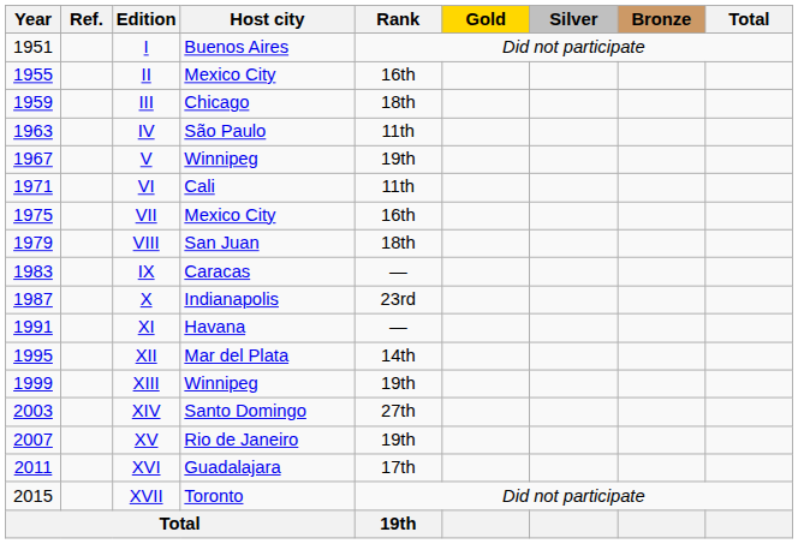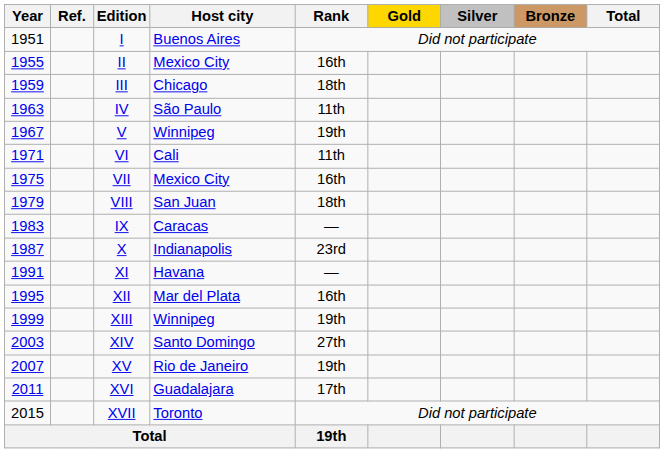 <table class="wikitable sortable" style="text-align:center;">
 <tr>
 <th scope="col"> Year </th>
 <th scope="col" class="unsortable"> Ref. </th>
 <th scope="col">Edition</th>
 <th scope="col" style="width:150px;">Host city</th>
 <th scope="col" style="width:4.5em;"> Rank </th>
 <th scope="col" style="width:4.5em; background:gold">Gold</th>
 <th scope="col" style="width:4.5em; background:silver">Silver</th>
 <th scope="col" style="width:4.5em; background:#cc9966">Bronze</th>
 <th scope="col" style="width:4.5em;">Total</th>
 </tr>
 <tr class="sortbottom">
 <td><span>1951</span></td>
 <td></td>
 <td><a href='#'>I</a></td>
 <td align=left> <a href='#'>Buenos Aires</a></td>
 <td colspan="5"><span><em>Did not participate</em></span></td>
 </tr>
 <tr class="sortbottom">
 <td><a href='#'>1955</a></td>
 <td></td>
 <td><a href='#'>II</a></td>
 <td align=left> <a href='#'>Mexico City</a></td>
 <td>16th</td>
 <td></td>
 <td></td>
 <td></td>
 <td></td>
 </tr>
 <tr class="sortbottom">
 <td><a href='#'>1959</a></td>
 <td></td>
 <td><a href='#'>III</a></td>
 <td align=left> <a href='#'>Chicago</a></td>
 <td>18th</td>
 <td></td>
 <td></td>
 <td></td>
 <td></td>
 </tr>
 <tr class="sortbottom">
 <td><a href='#'>1963</a></td>
 <td></td>
 <td><a href='#'>IV</a></td>
 <td align=left> <a href='#'>São Paulo</a></td>
 <td>11th</td>
 <td></td>
 <td></td>
 <td></td>
 <td></td>
 </tr>
 <tr class="sortbottom">
 <td><a href='#'>1967</a></td>
 <td></td>
 <td><a href='#'>V</a></td>
 <td align=left> <a href='#'>Winnipeg</a></td>
 <td>19th</td>
 <td></td>
 <td></td>
 <td></td>
 <td></td>
 </tr>
 <tr class="sortbottom">
 <td><a href='#'>1971</a></td>
 <td></td>
 <td><a href='#'>VI</a></td>
 <td align=left> <a href='#'>Cali</a></td>
 <td>11th</td>
 <td></td>
 <td></td>
 <td></td>
 <td></td>
 </tr>
 <tr class="sortbottom">
 <td><a href='#'>1975</a></td>
 <td></td>
 <td><a href='#'>VII</a></td>
 <td align=left> <a href='#'>Mexico City</a></td>
 <td>16th</td>
 <td></td>
 <td></td>
 <td></td>
 <td></td>
 </tr>
 <tr class="sortbottom">
 <td><a href='#'>1979</a></td>
 <td></td>
 <td><a href='#'>VIII</a></td>
 <td align=left> <a href='#'>San Juan</a></td>
 <td>18th</td>
 <td></td>
 <td></td>
 <td></td>
 <td></td>
 </tr>
 <tr class="sortbottom">
 <td><a href='#'>1983</a></td>
 <td></td>
 <td><a href='#'>IX</a></td>
 <td align=left> <a href='#'>Caracas</a></td>
 <td>—</td>
 <td></td>
 <td></td>
 <td></td>
 <td></td>
 </tr>
 <tr>
 <td><a href='#'>1987</a></td>
 <td></td>
 <td><a href='#'>X</a></td>
 <td align=left> <a href='#'>Indianapolis</a></td>
 <td>23rd</td>
 <td></td>
 <td></td>
 <td></td>
 <td></td>
 </tr>
 <tr>
 <td><a href='#'>1991</a></td>
 <td></td>
 <td><a href='#'>XI</a></td>
 <td align=left> <a href='#'>Havana</a></td>
 <td>—</td>
 <td></td>
 <td></td>
 <td></td>
 <td></td>
 </tr>
 <tr>
 <td><a href='#'>1995</a></td>
 <td></td>
 <td><a href='#'>XII</a></td>
 <td align=left> <a href='#'>Mar del Plata</a></td>
-<td>14th</td>
+<td>16th</td>
 <td></td>
 <td></td>
 <td></td>
 <td></td>
 </tr>
 <tr>
 <td><a href='#'>1999</a></td>
 <td></td>
 <td><a href='#'>XIII</a></td>
 <td align=left> <a href='#'>Winnipeg</a></td>
 <td>19th</td>
 <td></td>
 <td></td>
 <td></td>
 <td></td>
 </tr>
 <tr>
 <td><a href='#'>2003</a></td>
 <td></td>
 <td><a href='#'>XIV</a></td>
 <td align=left> <a href='#'>Santo Domingo</a></td>
 <td>27th</td>
 <td></td>
 <td></td>
 <td></td>
 <td></td>
 </tr>
 <tr>
 <td><a href='#'>2007</a></td>
 <td></td>
 <td><a href='#'>XV</a></td>
 <td align=left> <a href='#'>Rio de Janeiro</a></td>
 <td>19th</td>
 <td></td>
 <td></td>
 <td></td>
 <td></td>
 </tr>
 <tr>
 <td><a href='#'>2011</a></td>
 <td></td>
 <td><a href='#'>XVI</a></td>
 <td align=left> <a href='#'>Guadalajara</a></td>
 <td>17th</td>
 <td></td>
 <td></td>
 <td></td>
 <td></td>
 </tr>
 <tr>
 <td><span>2015</span></td>
 <td></td>
 <td><a href='#'>XVII</a></td>
 <td align=left> <a href='#'>Toronto</a></td>
 <td colspan="5"><span><em>Did not participate</em></span></td>
 </tr>
 <tr class="sortbottom">
 <th colspan=4>Total</th>
 <th>19th</th>
 <th></th>
 <th></th>
 <th></th>
 <th></th>
 </tr>
 </table>
